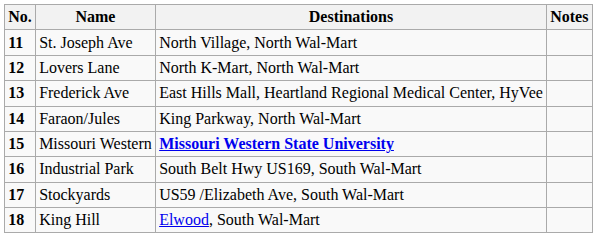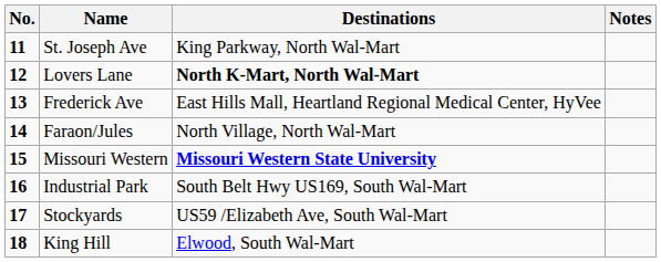 <table class="wikitable">
 <tr>
 <th>No.</th>
 <th>Name</th>
 <th>Destinations</th>
 <th>Notes</th>
 </tr>
 <tr>
 <td><strong>11</strong></td>
 <td>St. Joseph Ave</td>
-<td>North Village, North Wal-Mart</td>
+<td>King Parkway, North Wal-Mart</td>
 <td></td>
 </tr>
 <tr>
 <td><strong>12</strong></td>
 <td>Lovers Lane</td>
-<td>North K-Mart, North Wal-Mart</td>
+<td><strong>North K-Mart, North Wal-Mart</strong></td>
 <td></td>
 </tr>
 <tr>
 <td><strong>13</strong></td>
 <td>Frederick Ave</td>
 <td>East Hills Mall, Heartland Regional Medical Center, HyVee</td>
 <td></td>
 </tr>
 <tr>
 <td><strong>14</strong></td>
 <td>Faraon/Jules</td>
-<td>King Parkway, North Wal-Mart</td>
+<td>North Village, North Wal-Mart</td>
 <td></td>
 </tr>
 <tr>
 <td><strong>15</strong></td>
 <td>Missouri Western</td>
 <td><strong><a href='#'>Missouri Western State University</a></strong></td>
 <td></td>
 </tr>
 <tr>
 <td><strong>16</strong></td>
 <td>Industrial Park</td>
 <td>South Belt Hwy US169, South Wal-Mart</td>
 <td></td>
 </tr>
 <tr>
 <td><strong>17</strong></td>
 <td>Stockyards</td>
 <td>US59 /Elizabeth Ave, South Wal-Mart</td>
 <td></td>
 </tr>
 <tr>
 <td><strong>18</strong></td>
 <td>King Hill</td>
 <td><a href='#'>Elwood</a>, South Wal-Mart</td>
 <td></td>
 </tr>
 <tr>
 </tr>
 </table>
